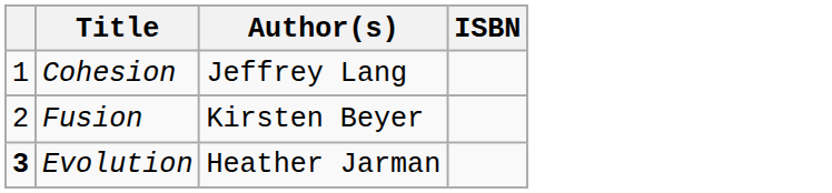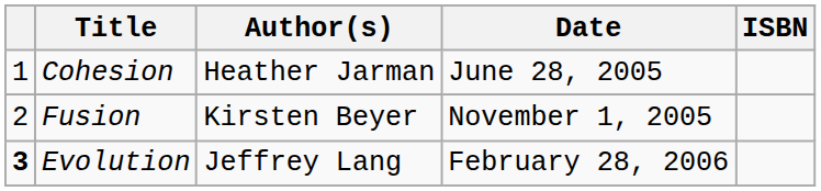 <table class="wikitable">
 <tr>
 <th></th>
 <th>Title</th>
 <th>Author(s)</th>
+<th>Date</th>
 <th>ISBN</th>
 </tr>
 <tr>
 <td>1</td>
 <td><em>Cohesion</em></td>
-<td>Jeffrey Lang</td>
+<td>Heather Jarman</td>
+<td>June 28, 2005</td>
 <td></td>
 </tr>
 <tr>
 <td>2</td>
 <td><em>Fusion</em></td>
 <td>Kirsten Beyer</td>
+<td>November 1, 2005</td>
 <td></td>
 </tr>
 <tr>
 <td><strong>3</strong></td>
 <td><em>Evolution</em></td>
-<td>Heather Jarman</td>
+<td>Jeffrey Lang</td>
+<td>February 28, 2006</td>
 <td></td>
 </tr>
 </table>
